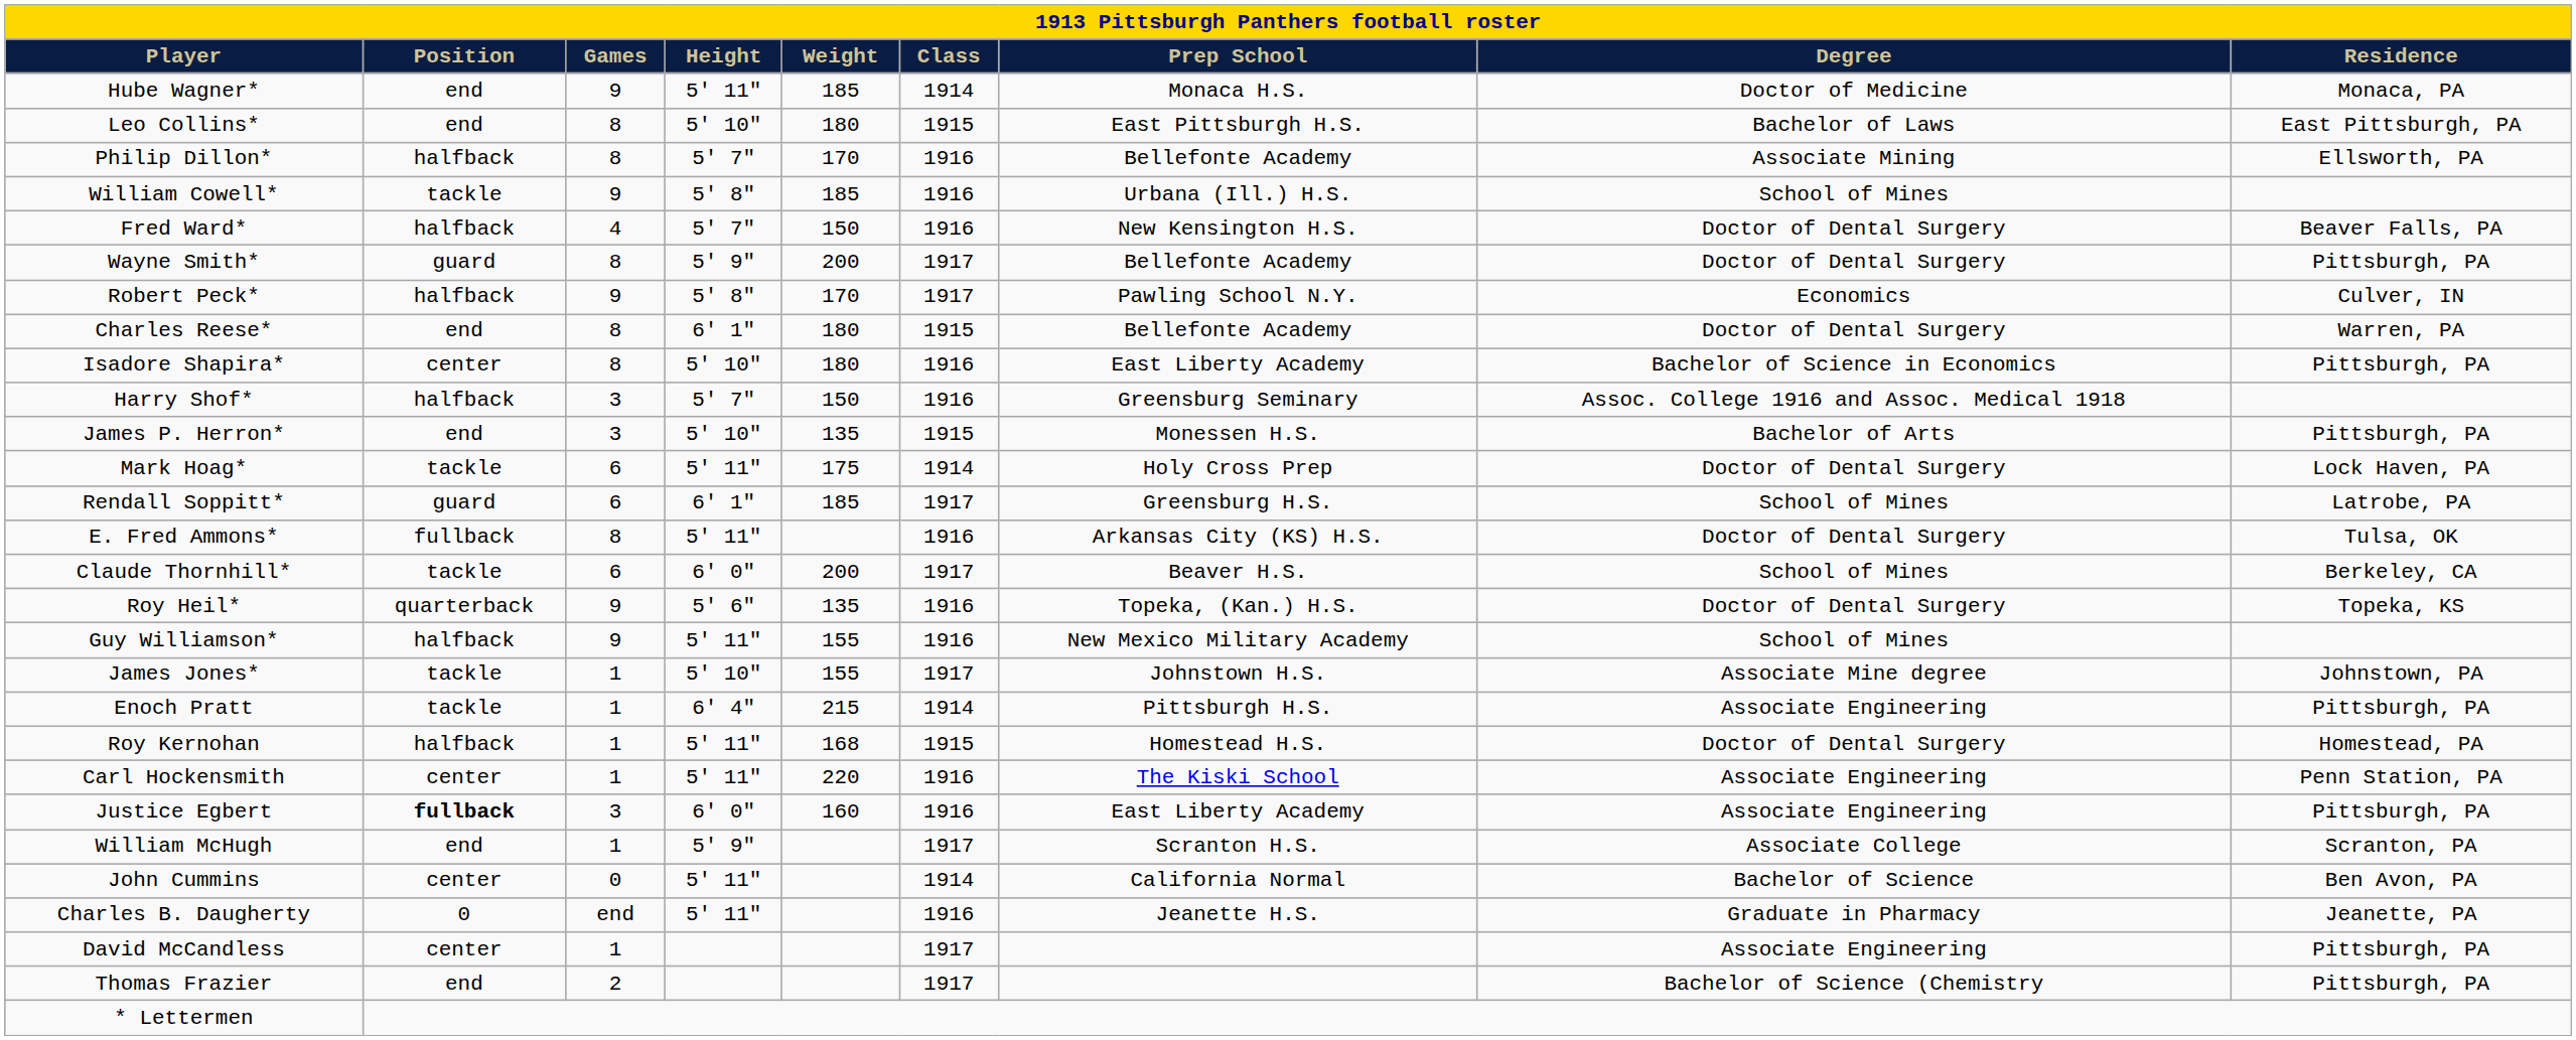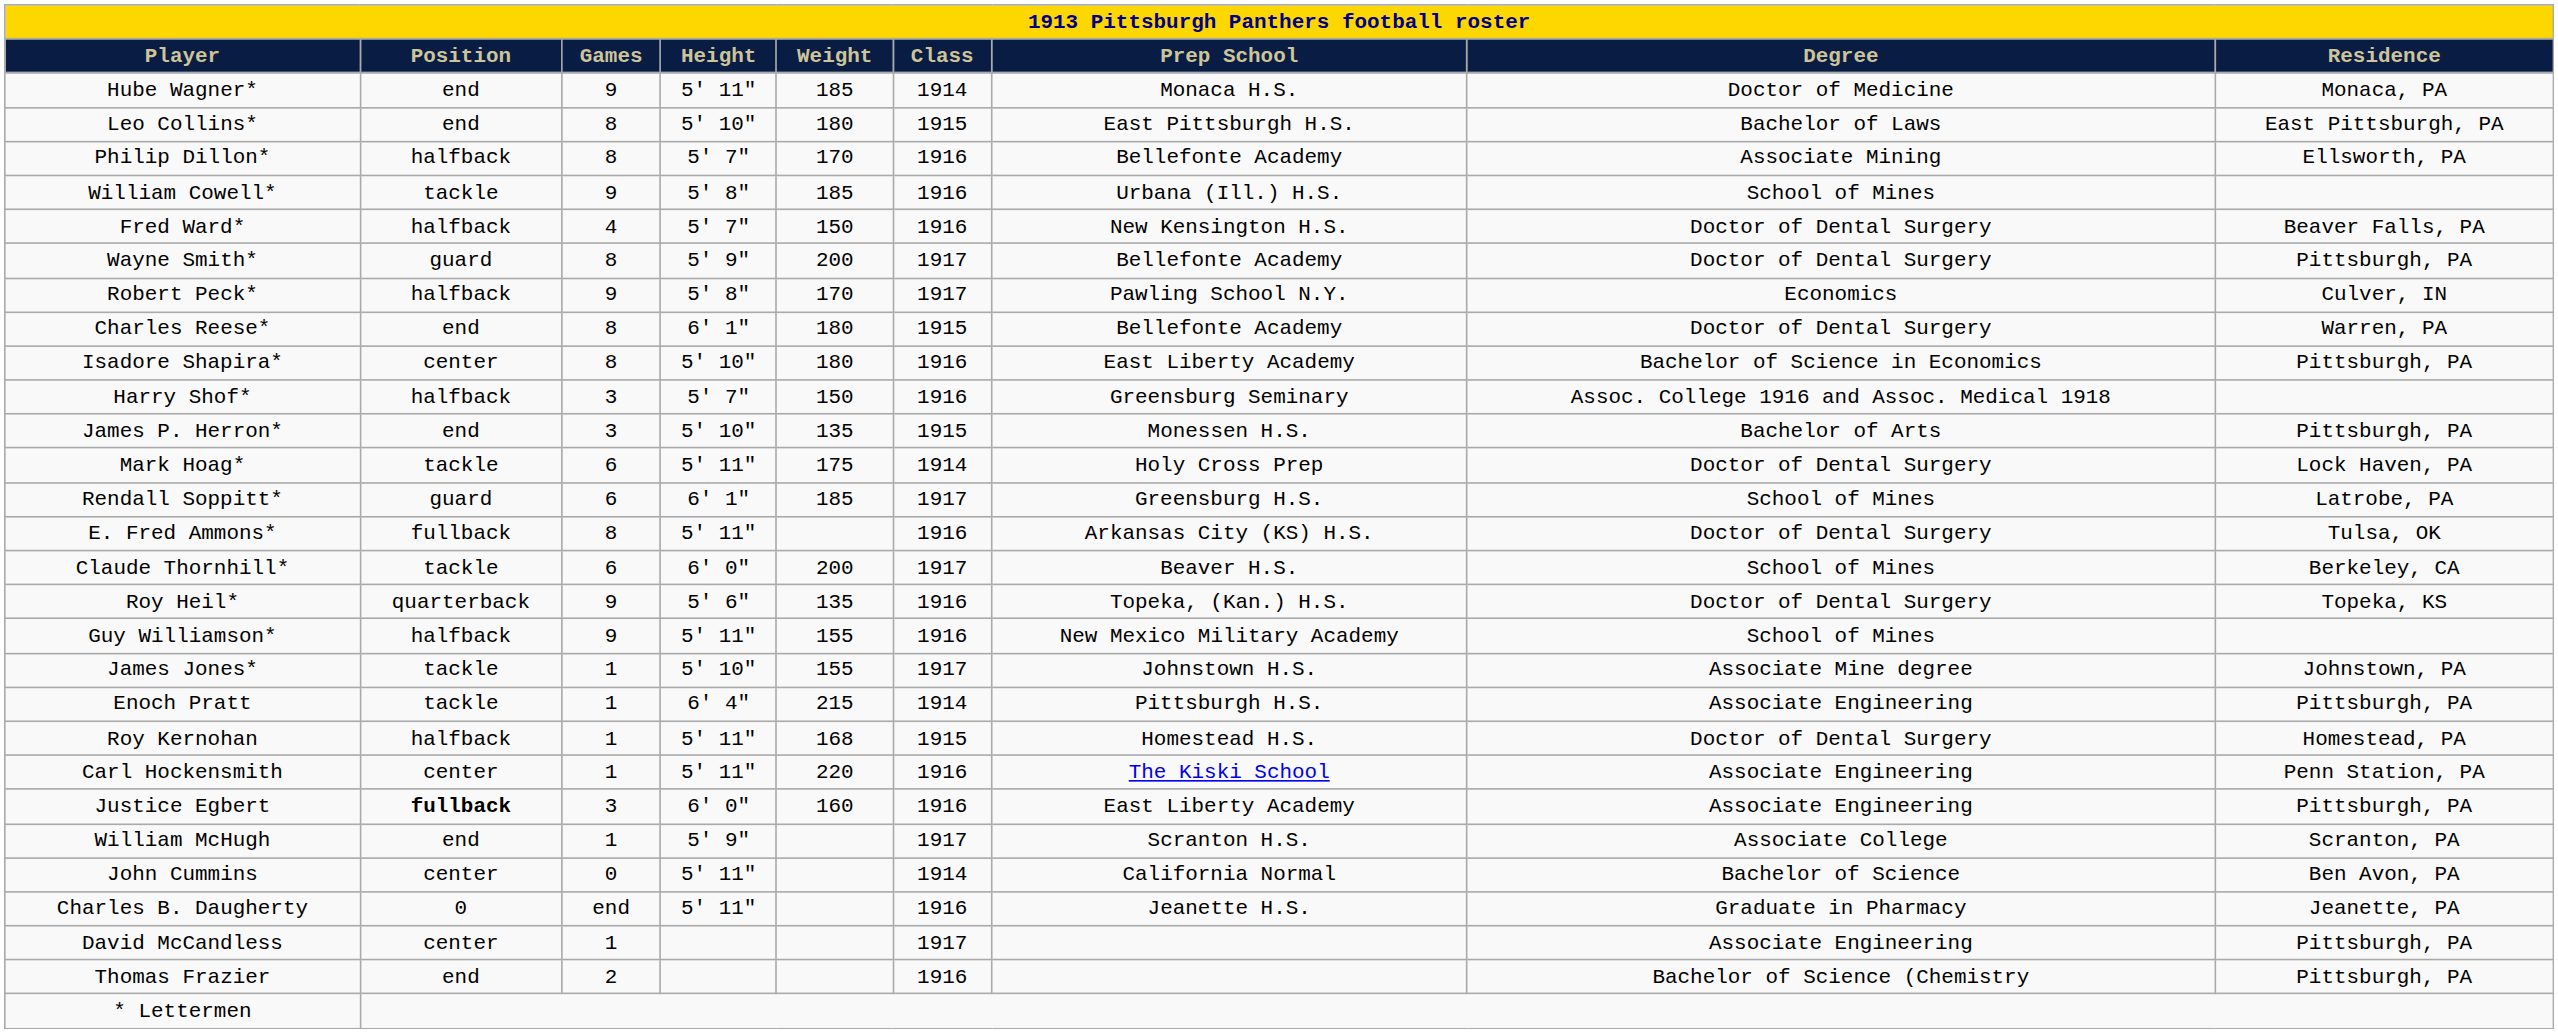 <table class="wikitable collapsible collapsed" style="margin: left; text-align:right; width:100%;">
 <tr>
 <th colspan="10" ; style="background:gold; color:darkblue; text-align: center;"><strong>1913 Pittsburgh Panthers football roster</strong></th>
 </tr>
 <tr align="center"  style="background:#091C44; color:#CEC499;">
 <td><strong>Player</strong></td>
 <td><strong>Position</strong></td>
 <td><strong>Games</strong></td>
 <td><strong>Height</strong></td>
 <td><strong>Weight</strong></td>
 <td><strong>Class</strong></td>
 <td><strong>Prep School</strong></td>
 <td><strong>Degree</strong></td>
 <td><strong>Residence</strong></td>
 </tr>
 <tr align="center" bgcolor="">
 <td>Hube Wagner*</td>
 <td>end</td>
 <td>9</td>
 <td>5' 11"</td>
 <td>185</td>
 <td>1914</td>
 <td>Monaca H.S.</td>
 <td>Doctor of Medicine</td>
 <td>Monaca, PA</td>
 </tr>
 <tr align="center" bgcolor="">
 <td>Leo Collins*</td>
 <td>end</td>
 <td>8</td>
 <td>5' 10"</td>
 <td>180</td>
 <td>1915</td>
 <td>East Pittsburgh H.S.</td>
 <td>Bachelor of Laws</td>
 <td>East Pittsburgh, PA</td>
 </tr>
 <tr align="center" bgcolor="">
 <td>Philip Dillon*</td>
 <td>halfback</td>
 <td>8</td>
 <td>5' 7"</td>
 <td>170</td>
 <td>1916</td>
 <td>Bellefonte Academy</td>
 <td>Associate Mining</td>
 <td>Ellsworth, PA</td>
 </tr>
 <tr align="center" bgcolor="">
 <td>William Cowell*</td>
 <td>tackle</td>
 <td>9</td>
 <td>5' 8"</td>
 <td>185</td>
 <td>1916</td>
 <td>Urbana (Ill.) H.S.</td>
 <td>School of Mines</td>
 <td></td>
 </tr>
 <tr align="center" bgcolor="">
 <td>Fred Ward*</td>
 <td>halfback</td>
 <td>4</td>
 <td>5' 7"</td>
 <td>150</td>
 <td>1916</td>
 <td>New Kensington H.S.</td>
 <td>Doctor of Dental Surgery</td>
 <td>Beaver Falls, PA</td>
 </tr>
 <tr align="center" bgcolor="">
 <td>Wayne Smith*</td>
 <td>guard</td>
 <td>8</td>
 <td>5' 9"</td>
 <td>200</td>
 <td>1917</td>
 <td>Bellefonte Academy</td>
 <td>Doctor of Dental Surgery</td>
 <td>Pittsburgh, PA</td>
 </tr>
 <tr align="center" bgcolor="">
 <td>Robert Peck*</td>
 <td>halfback</td>
 <td>9</td>
 <td>5' 8"</td>
 <td>170</td>
 <td>1917</td>
 <td>Pawling School N.Y.</td>
 <td>Economics</td>
 <td>Culver, IN</td>
 </tr>
 <tr align="center" bgcolor="">
 <td>Charles Reese*</td>
 <td>end</td>
 <td>8</td>
 <td>6' 1"</td>
 <td>180</td>
 <td>1915</td>
 <td>Bellefonte Academy</td>
 <td>Doctor of Dental Surgery</td>
 <td>Warren, PA</td>
 </tr>
 <tr align="center" bgcolor="">
 <td>Isadore Shapira*</td>
 <td>center</td>
 <td>8</td>
 <td>5' 10"</td>
 <td>180</td>
 <td>1916</td>
 <td>East Liberty Academy</td>
 <td>Bachelor of Science in Economics</td>
 <td>Pittsburgh, PA</td>
 </tr>
 <tr align="center" bgcolor="">
 <td>Harry Shof*</td>
 <td>halfback</td>
 <td>3</td>
 <td>5' 7"</td>
 <td>150</td>
 <td>1916</td>
 <td>Greensburg Seminary</td>
 <td>Assoc. College 1916 and Assoc. Medical 1918</td>
 <td></td>
 </tr>
 <tr align="center" bgcolor="">
 <td>James P. Herron*</td>
 <td>end</td>
 <td>3</td>
 <td>5' 10"</td>
 <td>135</td>
 <td>1915</td>
 <td>Monessen H.S.</td>
 <td>Bachelor of Arts</td>
 <td>Pittsburgh, PA</td>
 </tr>
 <tr align="center" bgcolor="">
 <td>Mark Hoag*</td>
 <td>tackle</td>
 <td>6</td>
 <td>5' 11"</td>
 <td>175</td>
 <td>1914</td>
 <td>Holy Cross Prep</td>
 <td>Doctor of Dental Surgery</td>
 <td>Lock Haven, PA</td>
 </tr>
 <tr align="center" bgcolor="">
 <td>Rendall Soppitt*</td>
 <td>guard</td>
 <td>6</td>
 <td>6' 1"</td>
 <td>185</td>
 <td>1917</td>
 <td>Greensburg H.S.</td>
 <td>School of Mines</td>
 <td>Latrobe, PA</td>
 </tr>
 <tr align="center" bgcolor="">
 <td>E. Fred Ammons*</td>
 <td>fullback</td>
 <td>8</td>
 <td>5' 11"</td>
 <td></td>
 <td>1916</td>
 <td>Arkansas City (KS) H.S.</td>
 <td>Doctor of Dental Surgery</td>
 <td>Tulsa, OK</td>
 </tr>
 <tr align="center" bgcolor="">
 <td>Claude Thornhill*</td>
 <td>tackle</td>
 <td>6</td>
 <td>6' 0"</td>
 <td>200</td>
 <td>1917</td>
 <td>Beaver H.S.</td>
 <td>School of Mines</td>
 <td>Berkeley, CA</td>
 </tr>
 <tr align="center" bgcolor="">
 <td>Roy Heil*</td>
 <td>quarterback</td>
 <td>9</td>
 <td>5' 6"</td>
 <td>135</td>
 <td>1916</td>
 <td>Topeka, (Kan.) H.S.</td>
 <td>Doctor of Dental Surgery</td>
 <td>Topeka, KS</td>
 </tr>
 <tr align="center" bgcolor="">
 <td>Guy Williamson*</td>
 <td>halfback</td>
 <td>9</td>
 <td>5' 11"</td>
 <td>155</td>
 <td>1916</td>
 <td>New Mexico Military Academy</td>
 <td>School of Mines</td>
 <td></td>
 </tr>
 <tr align="center" bgcolor="">
 <td>James Jones*</td>
 <td>tackle</td>
 <td>1</td>
 <td>5' 10"</td>
 <td>155</td>
 <td>1917</td>
 <td>Johnstown H.S.</td>
 <td>Associate Mine degree</td>
 <td>Johnstown, PA</td>
 </tr>
 <tr align="center" bgcolor="">
 <td>Enoch Pratt</td>
 <td>tackle</td>
 <td>1</td>
 <td>6' 4"</td>
 <td>215</td>
 <td>1914</td>
 <td>Pittsburgh H.S.</td>
 <td>Associate Engineering</td>
 <td>Pittsburgh, PA</td>
 </tr>
 <tr align="center" bgcolor="">
 <td>Roy Kernohan</td>
 <td>halfback</td>
 <td>1</td>
 <td>5' 11"</td>
 <td>168</td>
 <td>1915</td>
 <td>Homestead H.S.</td>
 <td>Doctor of Dental Surgery</td>
 <td>Homestead, PA</td>
 </tr>
 <tr align="center" bgcolor="">
 <td>Carl Hockensmith</td>
 <td>center</td>
 <td>1</td>
 <td>5' 11"</td>
 <td>220</td>
 <td>1916</td>
 <td><a href='#'>The Kiski School</a></td>
 <td>Associate Engineering</td>
 <td>Penn Station, PA</td>
 </tr>
 <tr align="center" bgcolor="">
 <td>Justice Egbert</td>
 <td><strong>fullback</strong></td>
 <td>3</td>
 <td>6' 0"</td>
 <td>160</td>
 <td>1916</td>
 <td>East Liberty Academy</td>
 <td>Associate Engineering</td>
 <td>Pittsburgh, PA</td>
 </tr>
 <tr align="center" bgcolor="">
 <td>William McHugh</td>
 <td>end</td>
 <td>1</td>
 <td>5' 9"</td>
 <td></td>
 <td>1917</td>
 <td>Scranton H.S.</td>
 <td>Associate College</td>
 <td>Scranton, PA</td>
 </tr>
 <tr align="center" bgcolor="">
 <td>John Cummins</td>
 <td>center</td>
 <td>0</td>
 <td>5' 11"</td>
 <td></td>
 <td>1914</td>
 <td>California Normal</td>
 <td>Bachelor of Science</td>
 <td>Ben Avon, PA</td>
 </tr>
 <tr align="center" bgcolor="">
 <td>Charles B. Daugherty</td>
 <td>0</td>
 <td>end</td>
 <td>5' 11"</td>
 <td></td>
 <td>1916</td>
 <td>Jeanette H.S.</td>
 <td>Graduate in Pharmacy</td>
 <td>Jeanette, PA</td>
 </tr>
 <tr align="center" bgcolor="">
 <td>David McCandless</td>
 <td>center</td>
 <td>1</td>
 <td></td>
 <td></td>
 <td>1917</td>
 <td></td>
 <td>Associate Engineering</td>
 <td>Pittsburgh, PA</td>
 </tr>
 <tr align="center" bgcolor="">
 <td>Thomas Frazier</td>
 <td>end</td>
 <td>2</td>
 <td></td>
 <td></td>
-<td>1917</td>
+<td>1916</td>
 <td></td>
 <td>Bachelor of Science (Chemistry</td>
 <td>Pittsburgh, PA</td>
 </tr>
 <tr align="center" bgcolor="">
 <td>* Lettermen</td>
 </tr>
 <tr align="center" bgcolor="">
 </tr>
 </table>
